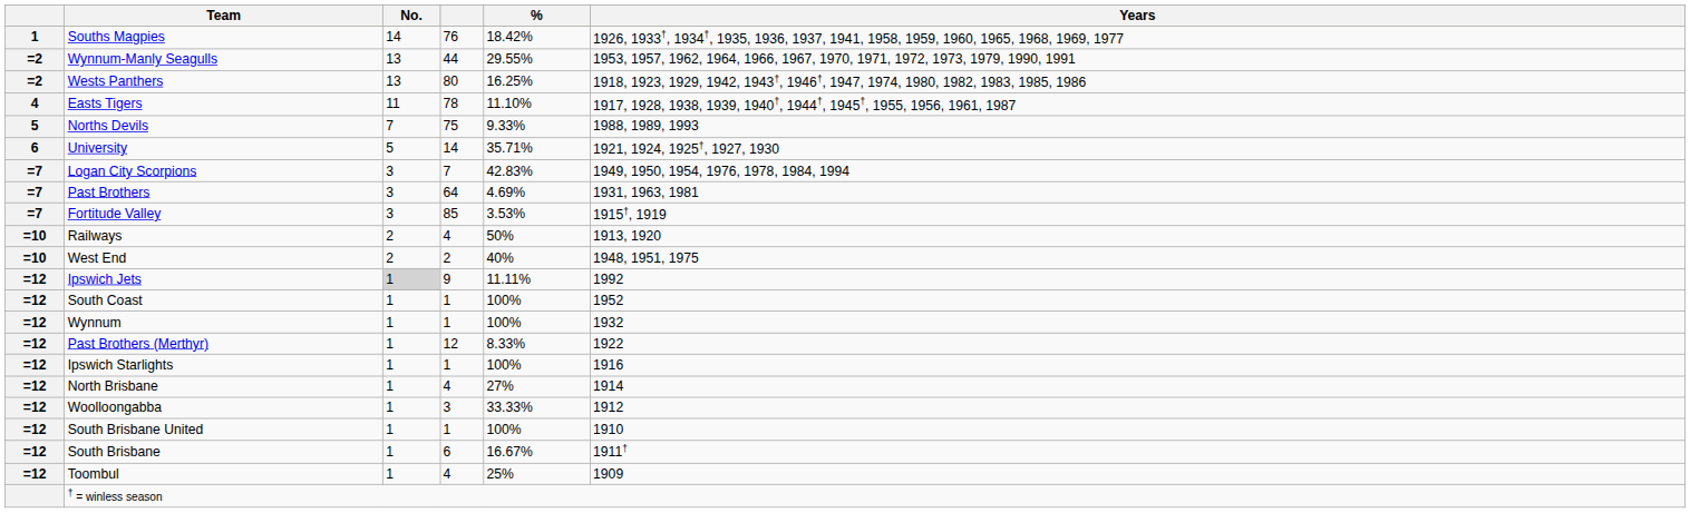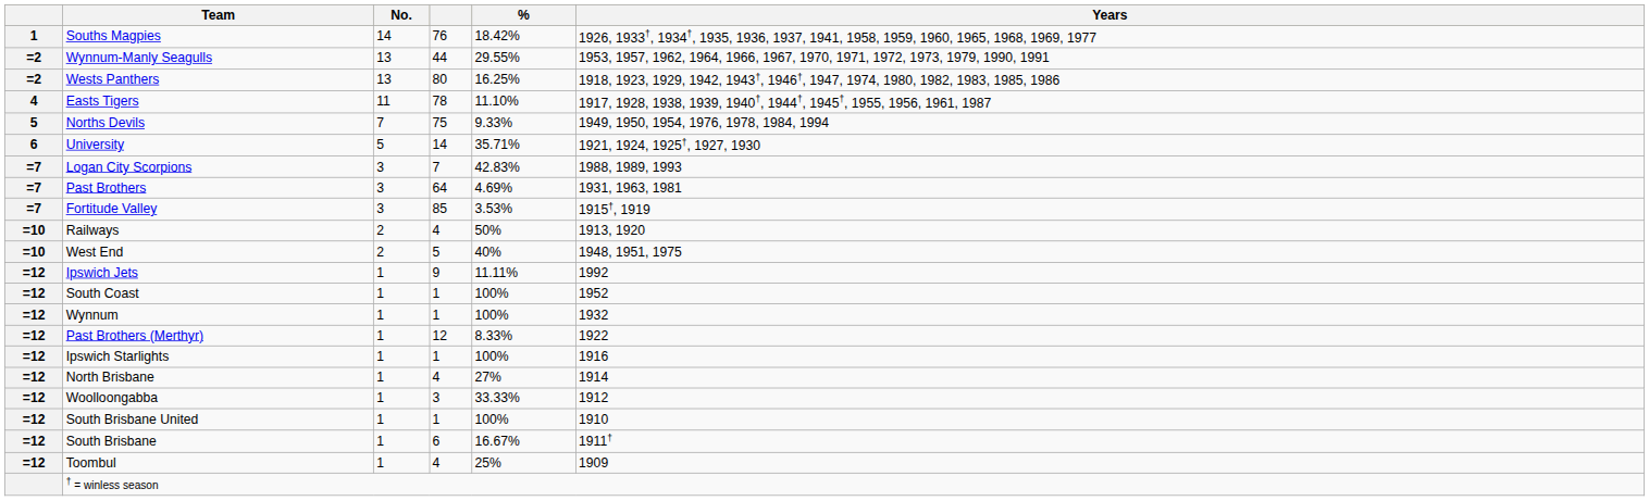 <table class="wikitable" style="width:100%">
 <tr style="background:#bdb76b;">
 <th></th>
 <th>Team</th>
 <th>No.</th>
 <th></th>
 <th>%</th>
 <th>Years</th>
 </tr>
 <tr>
 <th>1</th>
 <td> <a href='#'>Souths Magpies</a></td>
 <td>14</td>
 <td>76</td>
 <td>18.42%</td>
 <td>1926, 1933<small><sup>†</sup></small>, 1934<small><sup>†</sup></small>, 1935, 1936, 1937, 1941, 1958, 1959, 1960, 1965, 1968, 1969, 1977</td>
 </tr>
 <tr>
 <th>=2</th>
 <td> <a href='#'>Wynnum-Manly Seagulls</a></td>
 <td>13</td>
 <td>44</td>
 <td>29.55%</td>
 <td>1953, 1957, 1962, 1964, 1966, 1967, 1970, 1971, 1972, 1973, 1979, 1990, 1991</td>
 </tr>
 <tr>
 <th>=2</th>
 <td> <a href='#'>Wests Panthers</a></td>
 <td>13</td>
 <td>80</td>
 <td>16.25%</td>
 <td>1918, 1923, 1929, 1942, 1943<small><sup>†</sup></small>, 1946<small><sup>†</sup></small>, 1947, 1974, 1980, 1982, 1983, 1985, 1986</td>
 </tr>
 <tr>
 <th>4</th>
 <td> <a href='#'>Easts Tigers</a></td>
 <td>11</td>
 <td>78</td>
 <td>11.10%</td>
 <td>1917, 1928, 1938, 1939, 1940<small><sup>†</sup></small>, 1944<small><sup>†</sup></small>, 1945<small><sup>†</sup></small>, 1955, 1956, 1961, 1987</td>
 </tr>
 <tr>
 <th>5</th>
 <td> <a href='#'>Norths Devils</a></td>
 <td>7</td>
 <td>75</td>
 <td>9.33%</td>
-<td>1988, 1989, 1993</td>
+<td>1949, 1950, 1954, 1976, 1978, 1984, 1994</td>
 </tr>
 <tr>
 <th>6</th>
 <td> <a href='#'>University</a></td>
 <td>5</td>
 <td>14</td>
 <td>35.71%</td>
 <td>1921, 1924, 1925<small><sup>†</sup></small>, 1927, 1930</td>
 </tr>
 <tr>
 <th>=7</th>
 <td> <a href='#'>Logan City Scorpions</a></td>
 <td>3</td>
 <td>7</td>
 <td>42.83%</td>
-<td>1949, 1950, 1954, 1976, 1978, 1984, 1994</td>
+<td>1988, 1989, 1993</td>
 </tr>
 <tr>
 <th>=7</th>
 <td> <a href='#'>Past Brothers</a></td>
 <td>3</td>
 <td>64</td>
 <td>4.69%</td>
 <td>1931, 1963, 1981</td>
 </tr>
 <tr>
 <th>=7</th>
 <td> <a href='#'>Fortitude Valley</a></td>
 <td>3</td>
 <td>85</td>
 <td>3.53%</td>
 <td>1915<small><sup>†</sup></small>, 1919</td>
 </tr>
 <tr>
 <th>=10</th>
 <td>Railways</td>
 <td>2</td>
 <td>4</td>
 <td>50%</td>
 <td>1913, 1920</td>
 </tr>
 <tr>
 <th>=10</th>
 <td>West End</td>
 <td>2</td>
-<td>2</td>
+<td>5</td>
 <td>40%</td>
 <td>1948, 1951, 1975</td>
 </tr>
 <tr>
 <th>=12</th>
 <td> <a href='#'>Ipswich Jets</a></td>
-<td style="background: lightgrey;">1</td>
+<td>1</td>
 <td>9</td>
 <td>11.11%</td>
 <td>1992</td>
 </tr>
 <tr>
 <th>=12</th>
 <td>South Coast</td>
 <td>1</td>
 <td>1</td>
 <td>100%</td>
 <td>1952</td>
 </tr>
 <tr>
 <th>=12</th>
 <td>Wynnum</td>
 <td>1</td>
 <td>1</td>
 <td>100%</td>
 <td>1932</td>
 </tr>
 <tr>
 <th>=12</th>
 <td> <a href='#'>Past Brothers (Merthyr)</a></td>
 <td>1</td>
 <td>12</td>
 <td>8.33%</td>
 <td>1922</td>
 </tr>
 <tr>
 <th>=12</th>
 <td>Ipswich Starlights</td>
 <td>1</td>
 <td>1</td>
 <td>100%</td>
 <td>1916</td>
 </tr>
 <tr>
 <th>=12</th>
 <td>North Brisbane</td>
 <td>1</td>
 <td>4</td>
 <td>27%</td>
 <td>1914</td>
 </tr>
 <tr>
 <th>=12</th>
 <td>Woolloongabba</td>
 <td>1</td>
 <td>3</td>
 <td>33.33%</td>
 <td>1912</td>
 </tr>
 <tr>
 <th>=12</th>
 <td>South Brisbane United</td>
 <td>1</td>
 <td>1</td>
 <td>100%</td>
 <td>1910</td>
 </tr>
 <tr>
 <th>=12</th>
 <td>South Brisbane</td>
 <td>1</td>
 <td>6</td>
 <td>16.67%</td>
 <td>1911<small><sup>†</sup></small></td>
 </tr>
 <tr>
 <th>=12</th>
 <td>Toombul</td>
 <td>1</td>
 <td>4</td>
 <td>25%</td>
 <td>1909</td>
 </tr>
 <tr>
 <th></th>
 <td colspan="5"><small><sup>†</sup> = winless season</small></td>
 </tr>
 </table>
